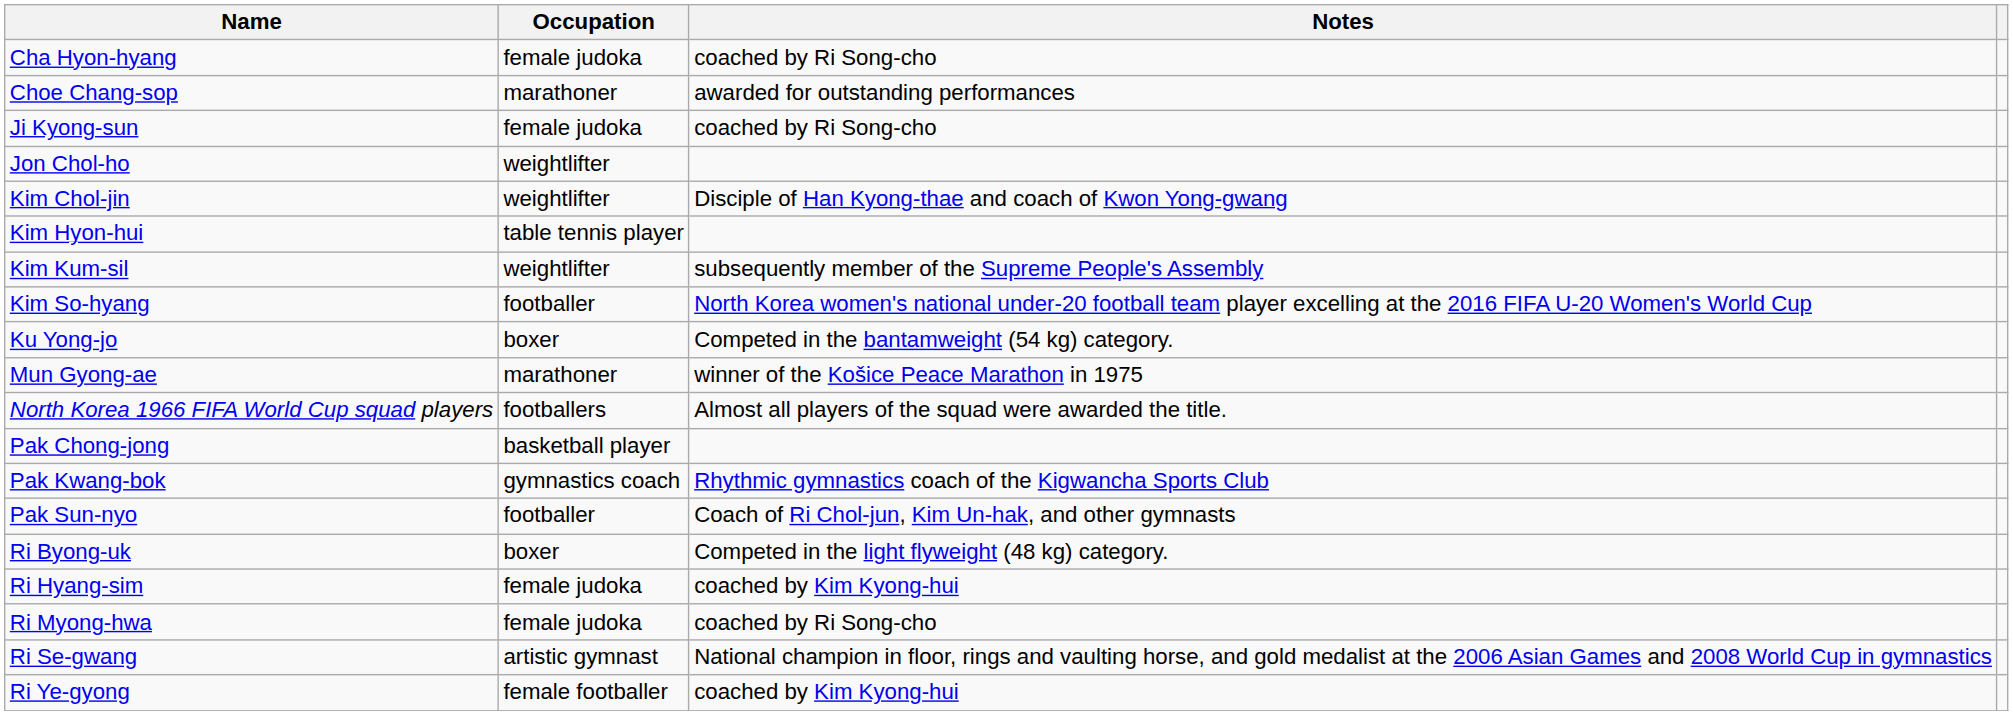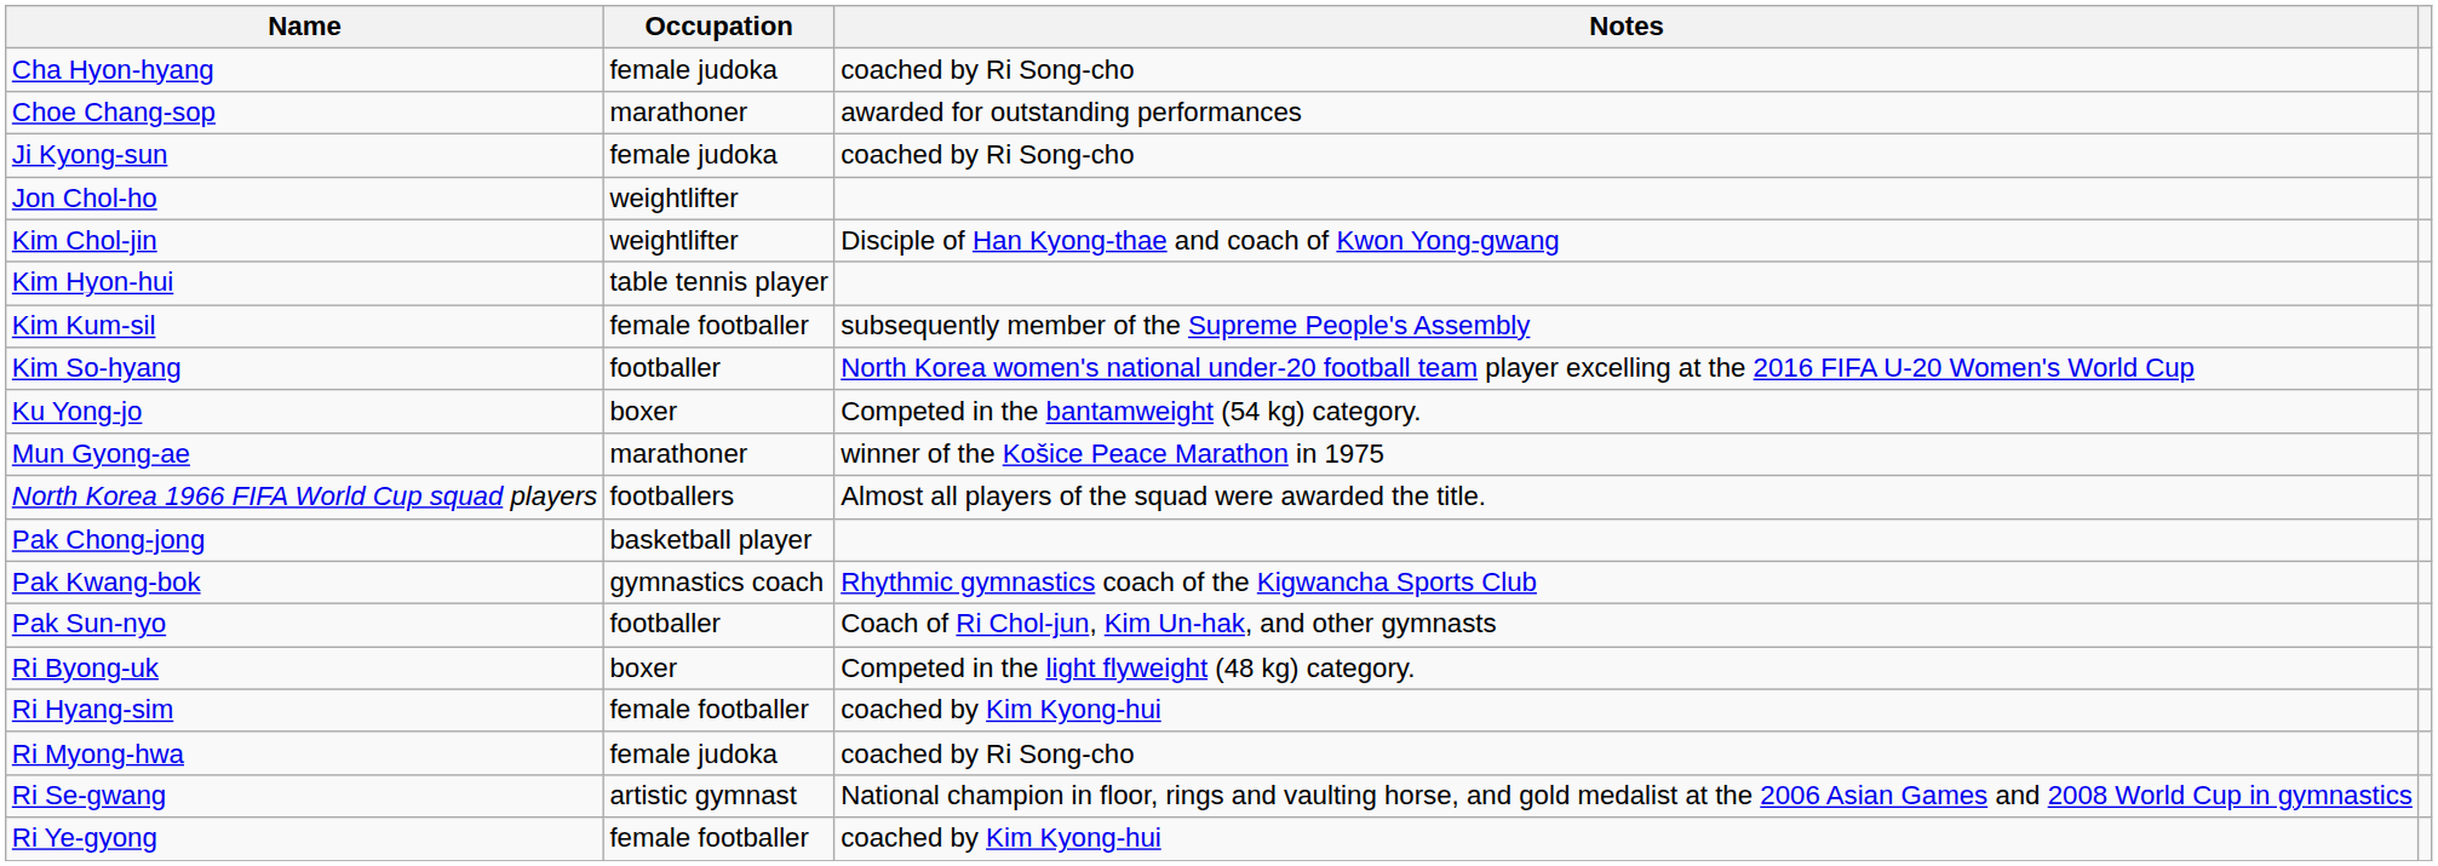 <table class="wikitable">
 <tr>
 <th>Name</th>
 <th>Occupation</th>
 <th>Notes</th>
 <th></th>
 </tr>
 <tr>
 <td><a href='#'>Cha Hyon-hyang</a></td>
 <td>female judoka</td>
 <td>coached by Ri Song-cho</td>
 <td></td>
 </tr>
 <tr>
 <td><a href='#'>Choe Chang-sop</a></td>
 <td>marathoner</td>
 <td>awarded for outstanding performances</td>
 <td></td>
 </tr>
 <tr>
 <td><a href='#'>Ji Kyong-sun</a></td>
 <td>female judoka</td>
 <td>coached by Ri Song-cho</td>
 <td></td>
 </tr>
 <tr>
 <td><a href='#'>Jon Chol-ho</a></td>
 <td>weightlifter</td>
 <td></td>
 <td></td>
 </tr>
 <tr>
 <td><a href='#'>Kim Chol-jin</a></td>
 <td>weightlifter</td>
 <td>Disciple of <a href='#'>Han Kyong-thae</a> and coach of <a href='#'>Kwon Yong-gwang</a></td>
 <td></td>
 </tr>
 <tr>
 <td><a href='#'>Kim Hyon-hui</a></td>
 <td>table tennis player</td>
 <td></td>
 <td></td>
 </tr>
 <tr>
 <td><a href='#'>Kim Kum-sil</a></td>
-<td>weightlifter</td>
+<td>female footballer</td>
 <td>subsequently member of the <a href='#'>Supreme People's Assembly</a></td>
 <td></td>
 </tr>
 <tr>
 <td><a href='#'>Kim So-hyang</a></td>
 <td>footballer</td>
 <td><a href='#'>North Korea women's national under-20 football team</a> player excelling at the <a href='#'>2016 FIFA U-20 Women's World Cup</a></td>
 <td></td>
 </tr>
 <tr>
 <td><a href='#'>Ku Yong-jo</a></td>
 <td>boxer</td>
 <td>Competed in the <a href='#'>bantamweight</a> (54 kg) category.</td>
 <td></td>
 </tr>
 <tr>
 <td><a href='#'>Mun Gyong-ae</a></td>
 <td>marathoner</td>
 <td>winner of the <a href='#'>Košice Peace Marathon</a> in 1975</td>
 <td></td>
 </tr>
 <tr>
 <td><em><a href='#'>North Korea 1966 FIFA World Cup squad</a> players</em></td>
 <td>footballers</td>
 <td>Almost all players of the squad were awarded the title.</td>
 <td></td>
 </tr>
 <tr>
 <td><a href='#'>Pak Chong-jong</a></td>
 <td>basketball player</td>
 <td></td>
 <td></td>
 </tr>
 <tr>
 <td><a href='#'>Pak Kwang-bok</a></td>
 <td>gymnastics coach</td>
 <td><a href='#'>Rhythmic gymnastics</a> coach of the <a href='#'>Kigwancha Sports Club</a></td>
 <td></td>
 </tr>
 <tr>
 <td><a href='#'>Pak Sun-nyo</a></td>
 <td>footballer</td>
 <td>Coach of <a href='#'>Ri Chol-jun</a>, <a href='#'>Kim Un-hak</a>, and other gymnasts</td>
 <td></td>
 </tr>
 <tr>
 <td><a href='#'>Ri Byong-uk</a></td>
 <td>boxer</td>
 <td>Competed in the <a href='#'>light flyweight</a> (48 kg) category.</td>
 <td></td>
 </tr>
 <tr>
 <td><a href='#'>Ri Hyang-sim</a></td>
-<td>female judoka</td>
+<td>female footballer</td>
 <td>coached by <a href='#'>Kim Kyong-hui</a></td>
 <td></td>
 </tr>
 <tr>
 <td><a href='#'>Ri Myong-hwa</a></td>
 <td>female judoka</td>
 <td>coached by Ri Song-cho</td>
 <td></td>
 </tr>
 <tr>
 <td><a href='#'>Ri Se-gwang</a></td>
 <td>artistic gymnast</td>
 <td>National champion in floor, rings and vaulting horse, and gold medalist at the <a href='#'>2006 Asian Games</a> and <a href='#'>2008 World Cup in gymnastics</a></td>
 <td><br></td>
 </tr>
 <tr>
 <td><a href='#'>Ri Ye-gyong</a></td>
 <td>female footballer</td>
 <td>coached by <a href='#'>Kim Kyong-hui</a></td>
 <td></td>
 </tr>
 </table>
